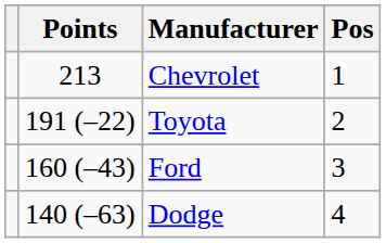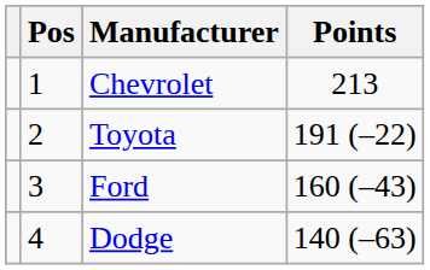 <table class="wikitable" style="font-size: 95%;">
 <tr>
 <th></th>
+<th>Pos</th>
+<th>Manufacturer</th>
 <th>Points</th>
-<th>Manufacturer</th>
-<th>Pos</th>
 </tr>
 <tr>
 <td align="left"></td>
+<td>1</td>
+<td><a href='#'>Chevrolet</a></td>
 <td style="text-align:center;">213</td>
-<td><a href='#'>Chevrolet</a></td>
-<td>1</td>
 </tr>
 <tr>
 <td align="left"></td>
+<td>2</td>
+<td><a href='#'>Toyota</a></td>
 <td style="text-align:right;">191 (–22)</td>
-<td><a href='#'>Toyota</a></td>
-<td>2</td>
 </tr>
 <tr>
 <td align="left"></td>
+<td>3</td>
+<td><a href='#'>Ford</a></td>
 <td style="text-align:right;">160 (–43)</td>
-<td><a href='#'>Ford</a></td>
-<td>3</td>
 </tr>
 <tr>
 <td align="left"></td>
+<td>4</td>
+<td><a href='#'>Dodge</a></td>
 <td style="text-align:right;">140 (–63)</td>
-<td><a href='#'>Dodge</a></td>
-<td>4</td>
 </tr>
 </table>
